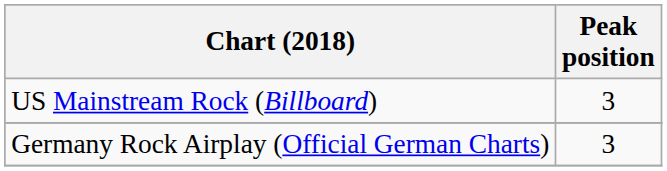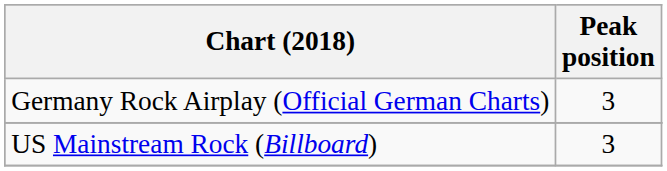 <table class="wikitable sortable">
 <tr>
 <th>Chart (2018)</th>
 <th>Peak<br>position</th>
+</tr>
+<tr>
+<td>Germany Rock Airplay (<a href='#'>Official German Charts</a>)</td>
+<td align="center">3</td>
+</tr>
+<tr>
+</tr>
+<tr>
 </tr>
 <tr>
 <td>US <a href='#'>Mainstream Rock</a> (<em><a href='#'>Billboard</a></em>)</td>
 <td style="text-align:center;">3</td>
 </tr>
 <tr>
 </tr>
-<tr>
-</tr>
-<tr>
-<td>Germany Rock Airplay (<a href='#'>Official German Charts</a>)</td>
-<td align="center">3</td>
-</tr>
-<tr>
-</tr>
 </table>
